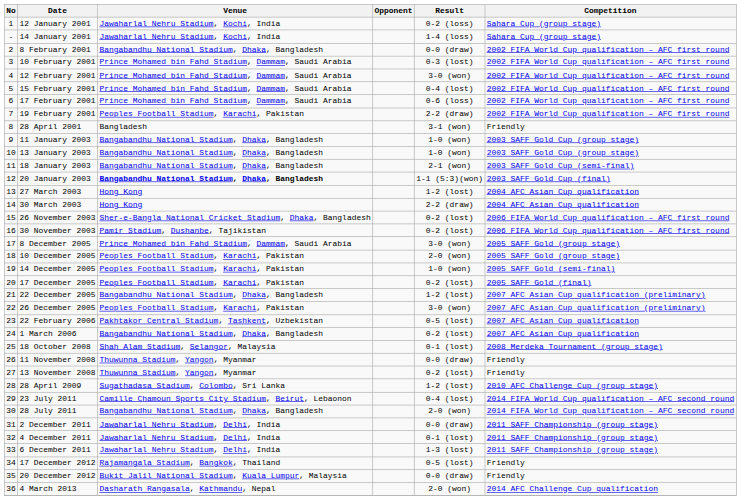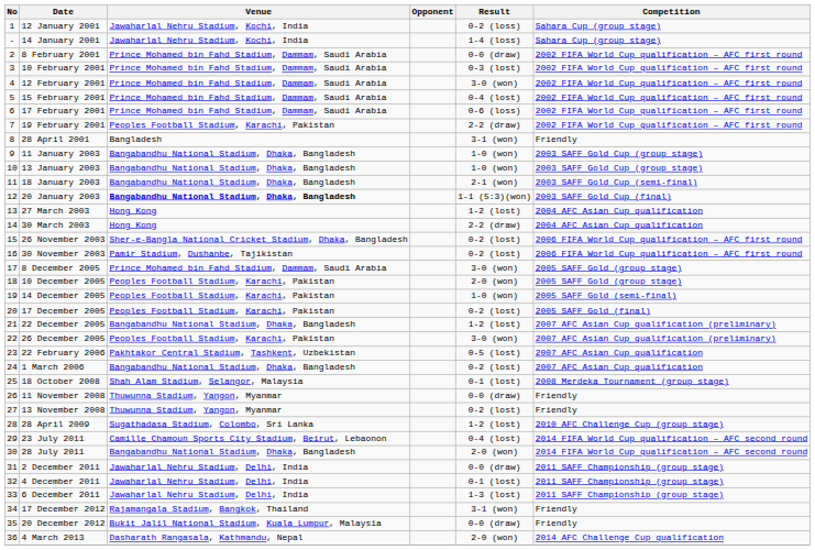 <table class="wikitable collapsible collapsed">
 <tr>
 <th>No</th>
 <th>Date</th>
 <th>Venue</th>
 <th>Opponent</th>
 <th>Result</th>
 <th>Competition</th>
 </tr>
 <tr>
 <td align=center>1</td>
 <td>12 January 2001</td>
 <td><a href='#'>Jawaharlal Nehru Stadium</a>, <a href='#'>Kochi</a>, India</td>
 <td></td>
 <td align=center>0-2 (loss)</td>
 <td><a href='#'>Sahara Cup (group stage)</a></td>
 </tr>
 <tr>
 <td align=center>-</td>
 <td>14 January 2001</td>
 <td><a href='#'>Jawaharlal Nehru Stadium</a>, <a href='#'>Kochi</a>, India</td>
 <td></td>
 <td align=center>1-4 (loss)</td>
 <td><a href='#'>Sahara Cup (group stage)</a></td>
 </tr>
 <tr>
 <td align=center>2</td>
 <td>8 February 2001</td>
-<td><a href='#'>Bangabandhu National Stadium</a>, <a href='#'>Dhaka</a>, Bangladesh</td>
+<td><a href='#'>Prince Mohamed bin Fahd Stadium</a>, <a href='#'>Dammam</a>, Saudi Arabia</td>
 <td></td>
 <td align=center>0-0 (draw)</td>
 <td><a href='#'>2002 FIFA World Cup qualification – AFC first round</a></td>
 </tr>
 <tr>
 <td align=center>3</td>
 <td>10 February 2001</td>
 <td><a href='#'>Prince Mohamed bin Fahd Stadium</a>, <a href='#'>Dammam</a>, Saudi Arabia</td>
 <td></td>
 <td align=center>0-3 (lost)</td>
 <td><a href='#'>2002 FIFA World Cup qualification – AFC first round</a></td>
 </tr>
 <tr>
 <td align=center>4</td>
 <td>12 February 2001</td>
 <td><a href='#'>Prince Mohamed bin Fahd Stadium</a>, <a href='#'>Dammam</a>, Saudi Arabia</td>
 <td></td>
 <td align=center>3-0 (won)</td>
 <td><a href='#'>2002 FIFA World Cup qualification – AFC first round</a></td>
 </tr>
 <tr>
 <td align=center>5</td>
 <td>15 February 2001</td>
 <td><a href='#'>Prince Mohamed bin Fahd Stadium</a>, <a href='#'>Dammam</a>, Saudi Arabia</td>
 <td></td>
 <td align=center>0-4 (lost)</td>
 <td><a href='#'>2002 FIFA World Cup qualification – AFC first round</a></td>
 </tr>
 <tr>
 <td align=center>6</td>
 <td>17 February 2001</td>
 <td><a href='#'>Prince Mohamed bin Fahd Stadium</a>, <a href='#'>Dammam</a>, Saudi Arabia</td>
 <td></td>
 <td align=center>0-6 (loss)</td>
 <td><a href='#'>2002 FIFA World Cup qualification – AFC first round</a></td>
 </tr>
 <tr>
 <td align=center>7</td>
 <td>19 February 2001</td>
 <td><a href='#'>Peoples Football Stadium</a>, <a href='#'>Karachi</a>, Pakistan</td>
 <td></td>
 <td align=center>2-2 (draw)</td>
 <td><a href='#'>2002 FIFA World Cup qualification – AFC first round</a></td>
 </tr>
 <tr>
 <td align=center>8</td>
 <td>28 April 2001</td>
 <td>Bangladesh</td>
 <td></td>
 <td align=center>3-1 (won)</td>
 <td>Friendly</td>
 </tr>
 <tr>
 <td align=center>9</td>
 <td>11 January 2003</td>
 <td><a href='#'>Bangabandhu National Stadium</a>, <a href='#'>Dhaka</a>, Bangladesh</td>
 <td></td>
 <td align=center>1-0 (won)</td>
 <td><a href='#'>2003 SAFF Gold Cup (group stage)</a></td>
 </tr>
 <tr>
 <td align=center>10</td>
 <td>13 January 2003</td>
 <td><a href='#'>Bangabandhu National Stadium</a>, <a href='#'>Dhaka</a>, Bangladesh</td>
 <td></td>
 <td align=center>1-0 (won)</td>
 <td><a href='#'>2003 SAFF Gold Cup (group stage)</a></td>
 </tr>
 <tr>
 <td align=center>11</td>
 <td>18 January 2003</td>
 <td><a href='#'>Bangabandhu National Stadium</a>, <a href='#'>Dhaka</a>, Bangladesh</td>
 <td></td>
 <td align=center>2-1 (won)</td>
 <td><a href='#'>2003 SAFF Gold Cup (semi-final)</a></td>
 </tr>
 <tr>
 <td align=center>12</td>
 <td>20 January 2003</td>
 <td><strong><a href='#'>Bangabandhu National Stadium</a>, <a href='#'>Dhaka</a>, Bangladesh</strong></td>
 <td></td>
 <td align=center>1-1 (5:3)(won)</td>
 <td><a href='#'>2003 SAFF Gold Cup (final)</a></td>
 </tr>
 <tr>
 <td align=center>13</td>
 <td>27 March 2003</td>
 <td><a href='#'>Hong Kong</a></td>
 <td></td>
 <td align=center>1-2 (lost)</td>
 <td><a href='#'>2004 AFC Asian Cup qualification</a></td>
 </tr>
 <tr>
 <td align=center>14</td>
 <td>30 March 2003</td>
 <td><a href='#'>Hong Kong</a></td>
 <td></td>
 <td align=center>2-2 (draw)</td>
 <td><a href='#'>2004 AFC Asian Cup qualification</a></td>
 </tr>
 <tr>
 <td align=center>15</td>
 <td>26 November 2003</td>
 <td><a href='#'>Sher-e-Bangla National Cricket Stadium</a>, <a href='#'>Dhaka</a>, Bangladesh</td>
 <td></td>
 <td align=center>0-2 (lost)</td>
 <td><a href='#'>2006 FIFA World Cup qualification – AFC first round</a></td>
 </tr>
 <tr>
 <td align=center>16</td>
 <td>30 November 2003</td>
 <td><a href='#'>Pamir Stadium</a>, <a href='#'>Dushanbe</a>, Tajikistan</td>
 <td></td>
 <td align=center>0-2 (lost)</td>
 <td><a href='#'>2006 FIFA World Cup qualification – AFC first round</a></td>
 </tr>
 <tr>
 <td align=center>17</td>
 <td>8 December 2005</td>
 <td><a href='#'>Prince Mohamed bin Fahd Stadium</a>, <a href='#'>Dammam</a>, Saudi Arabia</td>
 <td></td>
 <td align=center>3-0 (won)</td>
 <td><a href='#'>2005 SAFF Gold (group stage)</a></td>
 </tr>
 <tr>
 <td align=center>18</td>
 <td>10 December 2005</td>
 <td><a href='#'>Peoples Football Stadium</a>, <a href='#'>Karachi</a>, Pakistan</td>
 <td></td>
 <td align=center>2-0 (won)</td>
 <td><a href='#'>2005 SAFF Gold (group stage)</a></td>
 </tr>
 <tr>
 <td align=center>19</td>
 <td>14 December 2005</td>
 <td><a href='#'>Peoples Football Stadium</a>, <a href='#'>Karachi</a>, Pakistan</td>
 <td></td>
 <td align=center>1-0 (won)</td>
 <td><a href='#'>2005 SAFF Gold (semi-final)</a></td>
 </tr>
 <tr>
 <td align=center>20</td>
 <td>17 December 2005</td>
 <td><a href='#'>Peoples Football Stadium</a>, <a href='#'>Karachi</a>, Pakistan</td>
 <td></td>
 <td align=center>0-2 (lost)</td>
 <td><a href='#'>2005 SAFF Gold (final)</a></td>
 </tr>
 <tr>
 <td align=center>21</td>
 <td>22 December 2005</td>
 <td><a href='#'>Bangabandhu National Stadium</a>, <a href='#'>Dhaka</a>, Bangladesh</td>
 <td></td>
 <td align=center>1-2 (lost)</td>
 <td><a href='#'>2007 AFC Asian Cup qualification (preliminary)</a></td>
 </tr>
 <tr>
 <td align=center>22</td>
 <td>26 December 2005</td>
 <td><a href='#'>Peoples Football Stadium</a>, <a href='#'>Karachi</a>, Pakistan</td>
 <td></td>
 <td align=center>3-0 (won)</td>
 <td><a href='#'>2007 AFC Asian Cup qualification (preliminary)</a></td>
 </tr>
 <tr>
 <td align=center>23</td>
 <td>22 February 2006</td>
 <td><a href='#'>Pakhtakor Central Stadium</a>, <a href='#'>Tashkent</a>, Uzbekistan</td>
 <td></td>
 <td align=center>0-5 (lost)</td>
 <td><a href='#'>2007 AFC Asian Cup qualification</a></td>
 </tr>
 <tr>
 <td align=center>24</td>
 <td>1 March 2006</td>
 <td><a href='#'>Bangabandhu National Stadium</a>, <a href='#'>Dhaka</a>, Bangladesh</td>
 <td></td>
 <td align=center>0-2 (lost)</td>
 <td><a href='#'>2007 AFC Asian Cup qualification</a></td>
 </tr>
 <tr>
 <td align=center>25</td>
 <td>18 October 2008</td>
 <td><a href='#'>Shah Alam Stadium</a>, <a href='#'>Selangor</a>, Malaysia</td>
 <td></td>
 <td align=center>0-1 (lost)</td>
 <td><a href='#'>2008 Merdeka Tournament (group stage)</a></td>
 </tr>
 <tr>
 <td align=center>26</td>
 <td>11 November 2008</td>
 <td><a href='#'>Thuwunna Stadium</a>, <a href='#'>Yangon</a>, Myanmar</td>
 <td></td>
 <td align=center>0-0 (draw)</td>
 <td>Friendly</td>
 </tr>
 <tr>
 <td align=center>27</td>
 <td>13 November 2008</td>
 <td><a href='#'>Thuwunna Stadium</a>, <a href='#'>Yangon</a>, Myanmar</td>
 <td></td>
 <td align=center>0-2 (lost)</td>
 <td>Friendly</td>
 </tr>
 <tr>
 <td align=center>28</td>
 <td>28 April 2009</td>
 <td><a href='#'>Sugathadasa Stadium</a>, <a href='#'>Colombo</a>, Sri Lanka</td>
 <td></td>
 <td align=center>1-2 (lost)</td>
 <td><a href='#'>2010 AFC Challenge Cup (group stage)</a></td>
 </tr>
 <tr>
 <td align=center>29</td>
 <td>23 July 2011</td>
 <td><a href='#'>Camille Chamoun Sports City Stadium</a>, <a href='#'>Beirut</a>, Lebaonon</td>
 <td></td>
 <td align=center>0-4 (lost)</td>
 <td><a href='#'>2014 FIFA World Cup qualification – AFC second round</a></td>
 </tr>
 <tr>
 <td align=center>30</td>
 <td>28 July 2011</td>
 <td><a href='#'>Bangabandhu National Stadium</a>, <a href='#'>Dhaka</a>, Bangladesh</td>
 <td></td>
 <td align=center>2-0 (won)</td>
 <td><a href='#'>2014 FIFA World Cup qualification – AFC second round</a></td>
 </tr>
 <tr>
 <td align=center>31</td>
 <td>2 December 2011</td>
 <td><a href='#'>Jawaharlal Nehru Stadium</a>, <a href='#'>Delhi</a>, India</td>
 <td></td>
 <td align=center>0-0 (draw)</td>
 <td><a href='#'>2011 SAFF Championship (group stage)</a></td>
 </tr>
 <tr>
 <td align=center>32</td>
 <td>4 December 2011</td>
 <td><a href='#'>Jawaharlal Nehru Stadium</a>, <a href='#'>Delhi</a>, India</td>
 <td></td>
 <td align=center>0-1 (lost)</td>
 <td><a href='#'>2011 SAFF Championship (group stage)</a></td>
 </tr>
 <tr>
 <td align=center>33</td>
 <td>6 December 2011</td>
 <td><a href='#'>Jawaharlal Nehru Stadium</a>, <a href='#'>Delhi</a>, India</td>
 <td></td>
 <td align=center>1-3 (lost)</td>
 <td><a href='#'>2011 SAFF Championship (group stage)</a></td>
 </tr>
 <tr>
 <td align=center>34</td>
 <td>17 December 2012</td>
 <td><a href='#'>Rajamangala Stadium</a>, <a href='#'>Bangkok</a>, Thailand</td>
 <td></td>
-<td align=center>0-5 (lost)</td>
+<td align=center>3-1 (won)</td>
 <td>Friendly</td>
 </tr>
 <tr>
 <td align=center>35</td>
 <td>20 December 2012</td>
 <td><a href='#'>Bukit Jalil National Stadium</a>, <a href='#'>Kuala Lumpur</a>, Malaysia</td>
 <td></td>
 <td align=center>0-0 (draw)</td>
 <td>Friendly</td>
 </tr>
 <tr>
 <td align=center>36</td>
 <td>4 March 2013</td>
 <td><a href='#'>Dasharath Rangasala</a>, <a href='#'>Kathmandu</a>, Nepal</td>
 <td></td>
 <td align=center>2-0 (won)</td>
 <td><a href='#'>2014 AFC Challenge Cup qualification</a></td>
 </tr>
 <tr>
 </tr>
 </table>
